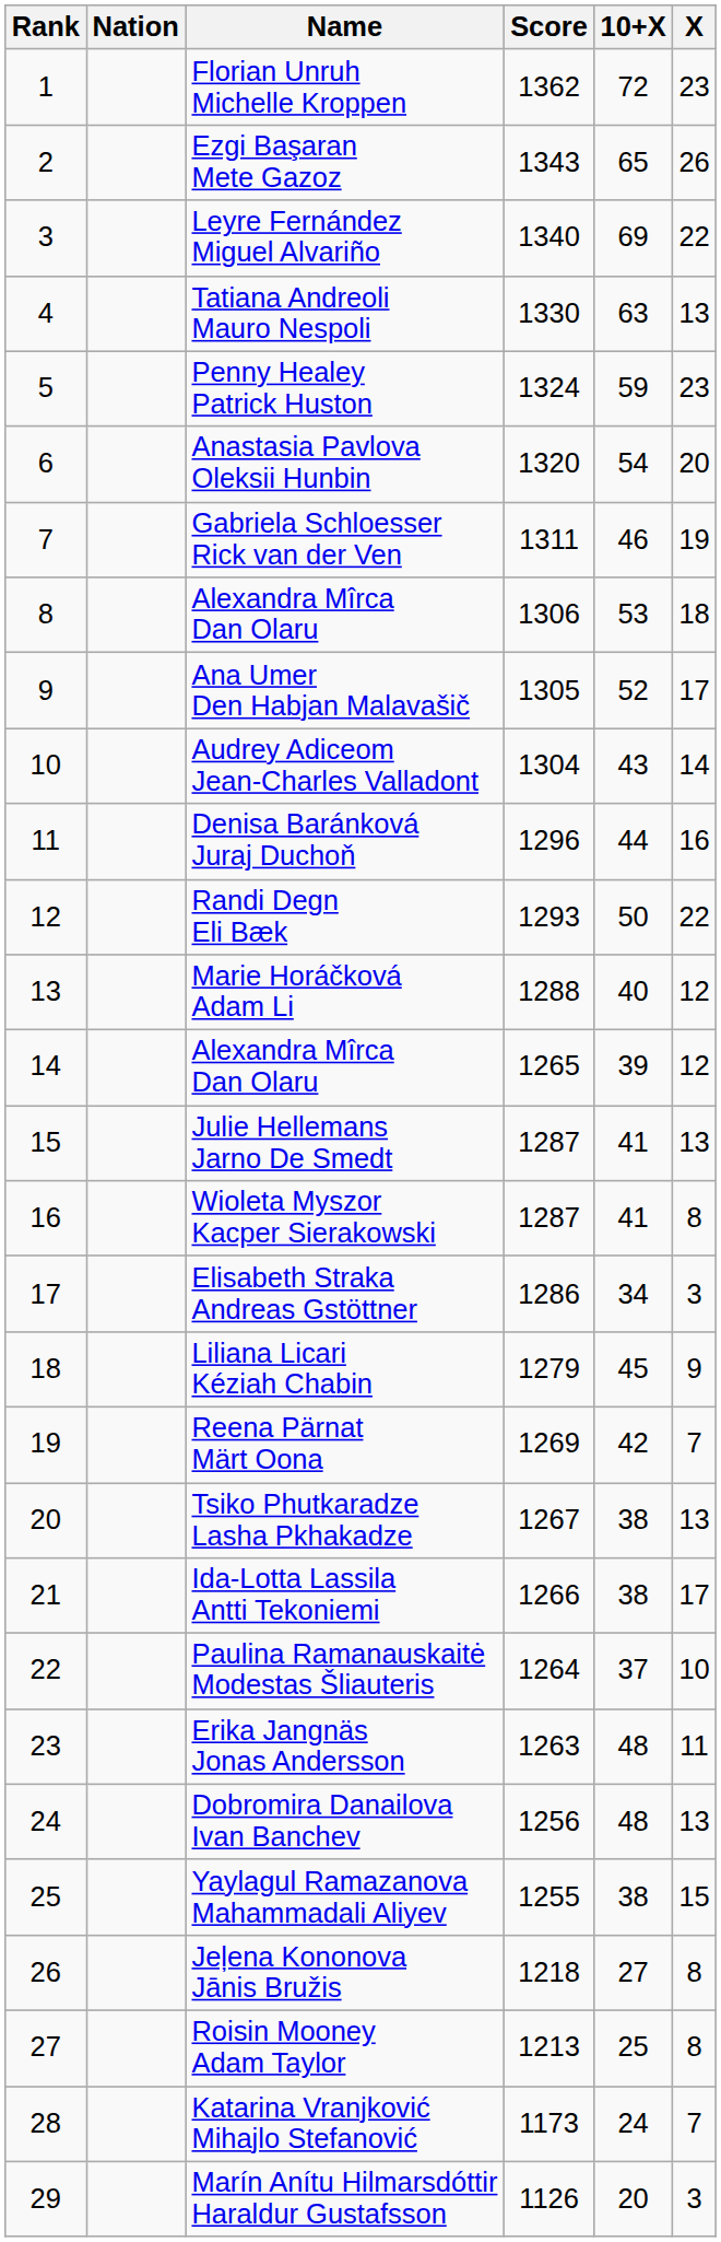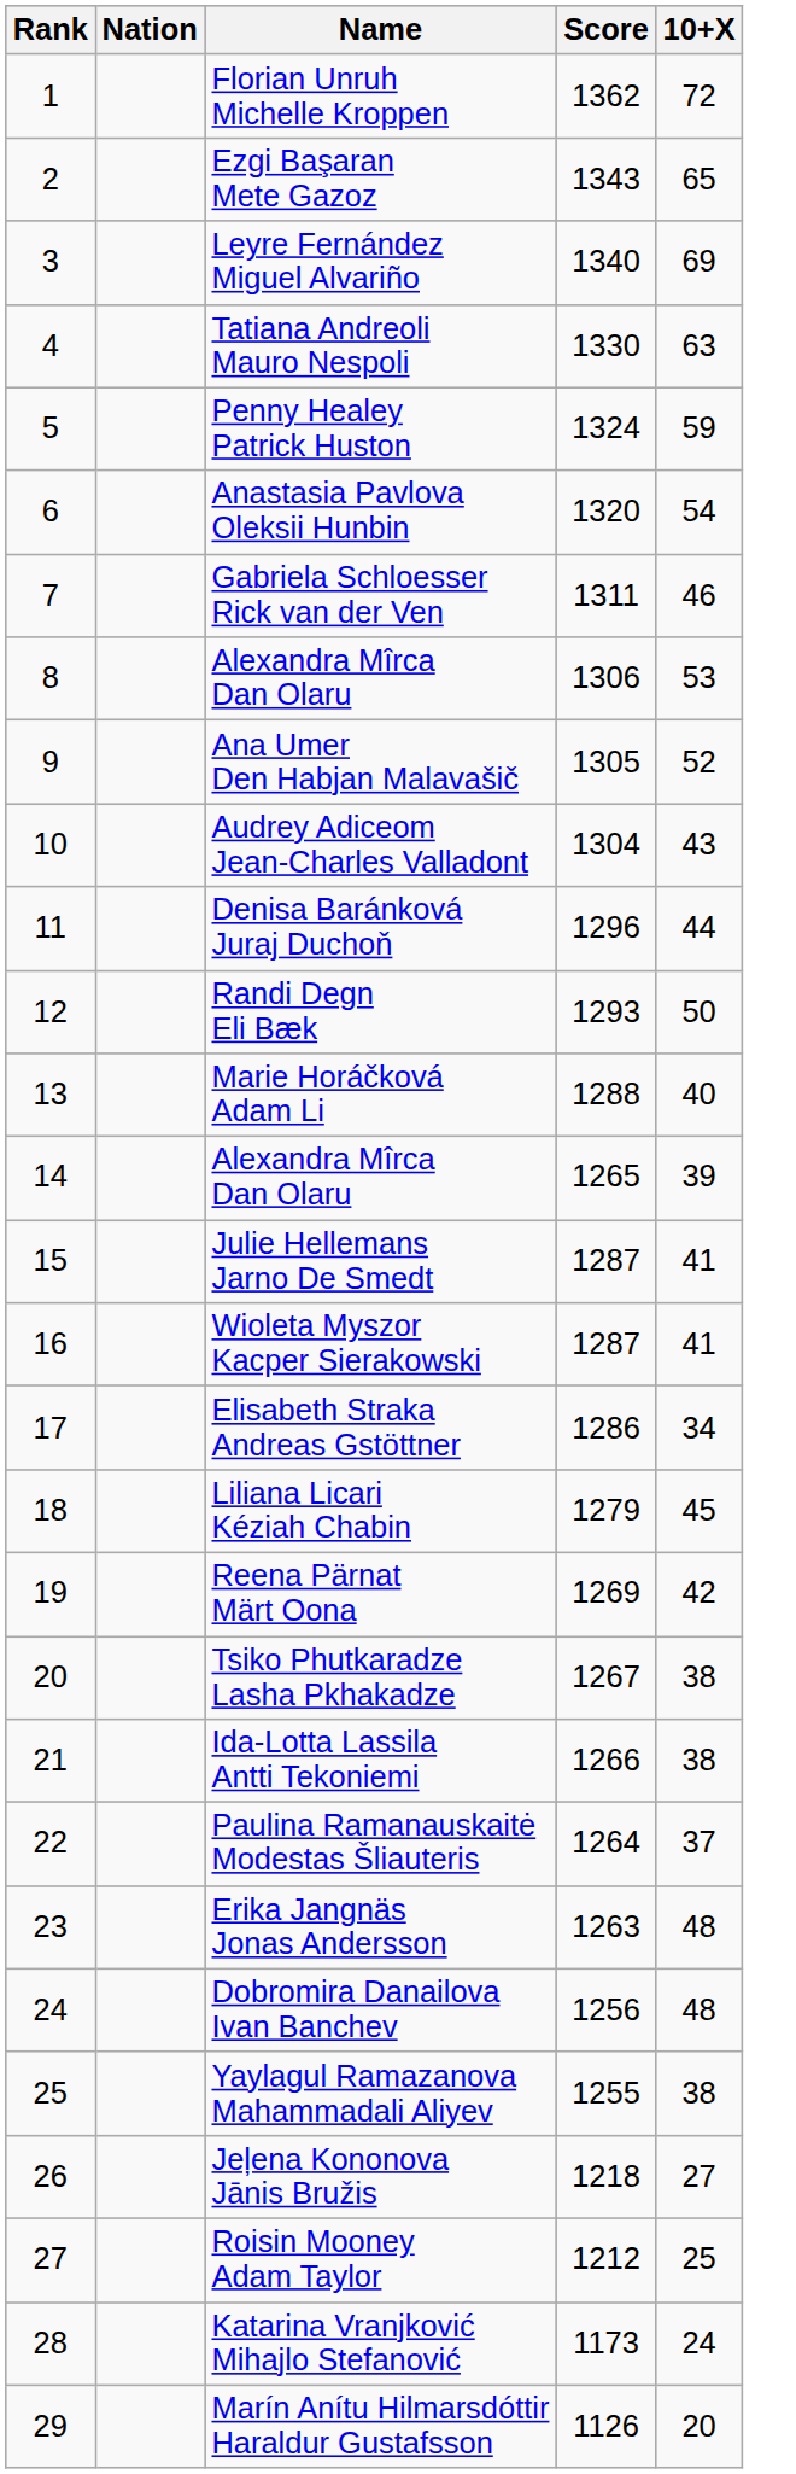 <table class="wikitable sortable" style="text-align:center">
 <tr>
 <th>Rank</th>
 <th>Nation</th>
 <th>Name</th>
 <th>Score</th>
 <th>10+X</th>
-<th>X</th>
 </tr>
 <tr>
 <td>1</td>
 <td align=left></td>
 <td align=left><a href='#'>Florian Unruh</a><br><a href='#'>Michelle Kroppen</a></td>
 <td>1362</td>
 <td>72</td>
-<td>23</td>
 </tr>
 <tr>
 <td>2</td>
 <td align=left></td>
 <td align=left><a href='#'>Ezgi Başaran</a><br><a href='#'>Mete Gazoz</a></td>
 <td>1343</td>
 <td>65</td>
-<td>26</td>
 </tr>
 <tr>
 <td>3</td>
 <td align=left></td>
 <td align=left><a href='#'>Leyre Fernández</a><br><a href='#'>Miguel Alvariño</a></td>
 <td>1340</td>
 <td>69</td>
-<td>22</td>
 </tr>
 <tr>
 <td>4</td>
 <td align=left></td>
 <td align=left><a href='#'>Tatiana Andreoli</a><br><a href='#'>Mauro Nespoli</a></td>
 <td>1330</td>
 <td>63</td>
-<td>13</td>
 </tr>
 <tr>
 <td>5</td>
 <td align=left></td>
 <td align=left><a href='#'>Penny Healey</a><br><a href='#'>Patrick Huston</a></td>
 <td>1324</td>
 <td>59</td>
-<td>23</td>
 </tr>
 <tr>
 <td>6</td>
 <td align=left></td>
 <td align=left><a href='#'>Anastasia Pavlova</a><br><a href='#'>Oleksii Hunbin</a></td>
 <td>1320</td>
 <td>54</td>
-<td>20</td>
 </tr>
 <tr>
 <td>7</td>
 <td align=left></td>
 <td align=left><a href='#'>Gabriela Schloesser</a><br><a href='#'>Rick van der Ven</a></td>
 <td>1311</td>
 <td>46</td>
-<td>19</td>
 </tr>
 <tr>
 <td>8</td>
 <td align=left></td>
 <td align=left><a href='#'>Alexandra Mîrca</a><br><a href='#'>Dan Olaru</a></td>
 <td>1306</td>
 <td>53</td>
-<td>18</td>
 </tr>
 <tr>
 <td>9</td>
 <td align=left></td>
 <td align=left><a href='#'>Ana Umer</a><br><a href='#'>Den Habjan Malavašič</a></td>
 <td>1305</td>
 <td>52</td>
-<td>17</td>
 </tr>
 <tr>
 <td>10</td>
 <td align=left></td>
 <td align=left><a href='#'>Audrey Adiceom</a><br><a href='#'>Jean-Charles Valladont</a></td>
 <td>1304</td>
 <td>43</td>
-<td>14</td>
 </tr>
 <tr>
 <td>11</td>
 <td align=left></td>
 <td align=left><a href='#'>Denisa Baránková</a><br><a href='#'>Juraj Duchoň</a></td>
 <td>1296</td>
 <td>44</td>
-<td>16</td>
 </tr>
 <tr>
 <td>12</td>
 <td align=left></td>
 <td align=left><a href='#'>Randi Degn</a><br><a href='#'>Eli Bæk</a></td>
 <td>1293</td>
 <td>50</td>
-<td>22</td>
 </tr>
 <tr>
 <td>13</td>
 <td align=left></td>
 <td align=left><a href='#'>Marie Horáčková</a><br><a href='#'>Adam Li</a></td>
 <td>1288</td>
 <td>40</td>
-<td>12</td>
 </tr>
 <tr>
 <td>14</td>
 <td align=left></td>
 <td align=left><a href='#'>Alexandra Mîrca</a><br><a href='#'>Dan Olaru</a></td>
 <td>1265</td>
 <td>39</td>
-<td>12</td>
 </tr>
 <tr>
 <td>15</td>
 <td align=left></td>
 <td align=left><a href='#'>Julie Hellemans</a><br><a href='#'>Jarno De Smedt</a></td>
 <td>1287</td>
 <td>41</td>
-<td>13</td>
 </tr>
 <tr>
 <td>16</td>
 <td align=left></td>
 <td align=left><a href='#'>Wioleta Myszor</a><br><a href='#'>Kacper Sierakowski</a></td>
 <td>1287</td>
 <td>41</td>
-<td>8</td>
 </tr>
 <tr>
 <td>17</td>
 <td align=left></td>
 <td align=left><a href='#'>Elisabeth Straka</a><br><a href='#'>Andreas Gstöttner</a></td>
 <td>1286</td>
 <td>34</td>
-<td>3</td>
 </tr>
 <tr>
 <td>18</td>
 <td align=left></td>
 <td align=left><a href='#'>Liliana Licari</a><br><a href='#'>Kéziah Chabin</a></td>
 <td>1279</td>
 <td>45</td>
-<td>9</td>
 </tr>
 <tr>
 <td>19</td>
 <td align=left></td>
 <td align=left><a href='#'>Reena Pärnat</a><br><a href='#'>Märt Oona</a></td>
 <td>1269</td>
 <td>42</td>
-<td>7</td>
 </tr>
 <tr>
 <td>20</td>
 <td align=left></td>
 <td align=left><a href='#'>Tsiko Phutkaradze</a><br><a href='#'>Lasha Pkhakadze</a></td>
 <td>1267</td>
 <td>38</td>
-<td>13</td>
 </tr>
 <tr>
 <td>21</td>
 <td align=left></td>
 <td align=left><a href='#'>Ida-Lotta Lassila</a><br><a href='#'>Antti Tekoniemi</a></td>
 <td>1266</td>
 <td>38</td>
-<td>17</td>
 </tr>
 <tr>
 <td>22</td>
 <td align=left></td>
 <td align=left><a href='#'>Paulina Ramanauskaitė</a><br><a href='#'>Modestas Šliauteris</a></td>
 <td>1264</td>
 <td>37</td>
-<td>10</td>
 </tr>
 <tr>
 <td>23</td>
 <td align=left></td>
 <td align=left><a href='#'>Erika Jangnäs</a><br><a href='#'>Jonas Andersson</a></td>
 <td>1263</td>
 <td>48</td>
-<td>11</td>
 </tr>
 <tr>
 <td>24</td>
 <td align=left></td>
 <td align=left><a href='#'>Dobromira Danailova</a><br><a href='#'>Ivan Banchev</a></td>
 <td>1256</td>
 <td>48</td>
-<td>13</td>
 </tr>
 <tr>
 <td>25</td>
 <td align=left></td>
 <td align=left><a href='#'>Yaylagul Ramazanova</a><br><a href='#'>Mahammadali Aliyev</a></td>
 <td>1255</td>
 <td>38</td>
-<td>15</td>
 </tr>
 <tr>
 <td>26</td>
 <td align=left></td>
 <td align=left><a href='#'>Jeļena Kononova</a><br><a href='#'>Jānis Bružis</a></td>
 <td>1218</td>
 <td>27</td>
-<td>8</td>
 </tr>
 <tr>
 <td>27</td>
 <td align=left></td>
 <td align=left><a href='#'>Roisin Mooney</a><br><a href='#'>Adam Taylor</a></td>
-<td>1213</td>
+<td>1212</td>
 <td>25</td>
-<td>8</td>
 </tr>
 <tr>
 <td>28</td>
 <td align=left></td>
 <td align=left><a href='#'>Katarina Vranjković</a><br><a href='#'>Mihajlo Stefanović</a></td>
 <td>1173</td>
 <td>24</td>
-<td>7</td>
 </tr>
 <tr>
 <td>29</td>
 <td align=left></td>
 <td align=left><a href='#'>Marín Anítu Hilmarsdóttir</a><br><a href='#'>Haraldur Gustafsson</a></td>
 <td>1126</td>
 <td>20</td>
-<td>3</td>
 </tr>
 </table>
